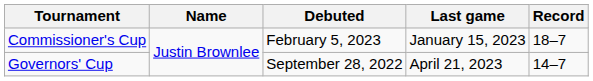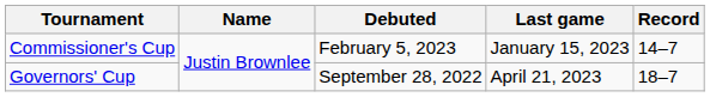 <table class="wikitable">
 <tr>
 <th>Tournament</th>
 <th>Name</th>
 <th>Debuted</th>
 <th>Last game</th>
 <th>Record</th>
 </tr>
 <tr>
 <td><a href='#'>Commissioner's Cup</a></td>
 <td rowspan=2><a href='#'>Justin Brownlee</a></td>
 <td>February 5, 2023 </td>
 <td>January 15, 2023 </td>
-<td>18–7</td>
+<td>14–7</td>
 </tr>
 <tr>
 <td><a href='#'>Governors' Cup</a></td>
 <td>September 28, 2022 </td>
 <td>April 21, 2023 </td>
-<td>14–7</td>
+<td>18–7</td>
 </tr>
 </table>
